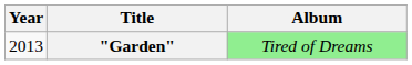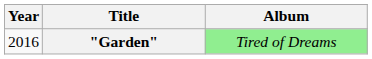 <table class="wikitable plainrowheaders" style="text-align:center;">
 <tr>
 <th scope="col">Year</th>
 <th scope="col" style="width:10em;">Title</th>
 <th scope="col" style="width:10em;">Album</th>
 </tr>
 <tr>
-<td>2013</td>
+<td>2016</td>
 <th scope="row">"Garden"</th>
 <td style="background: lightgreen;"><em>Tired of Dreams</em></td>
 </tr>
 </table>
